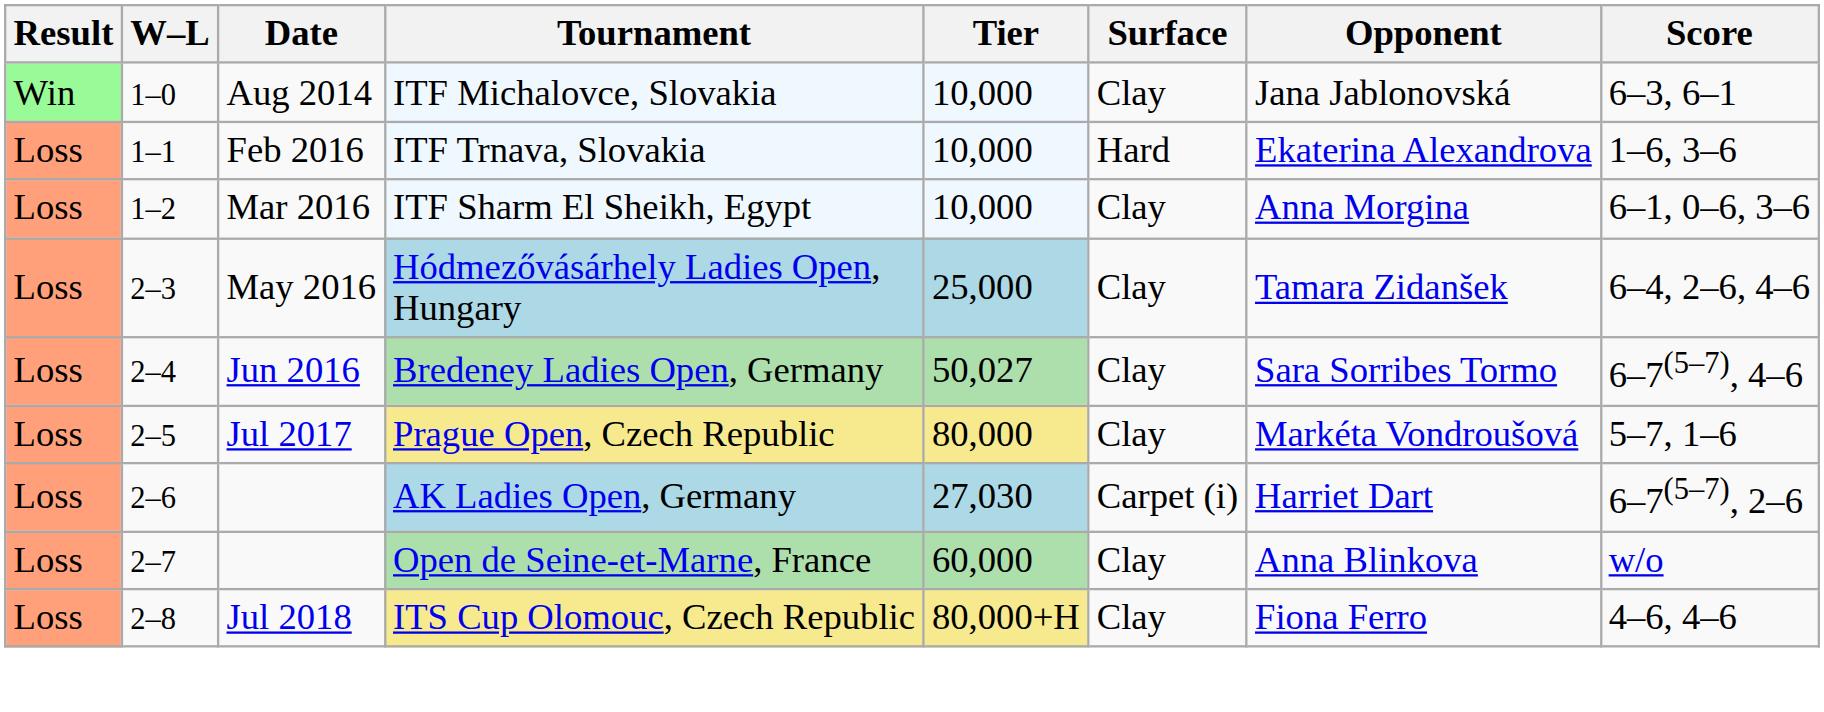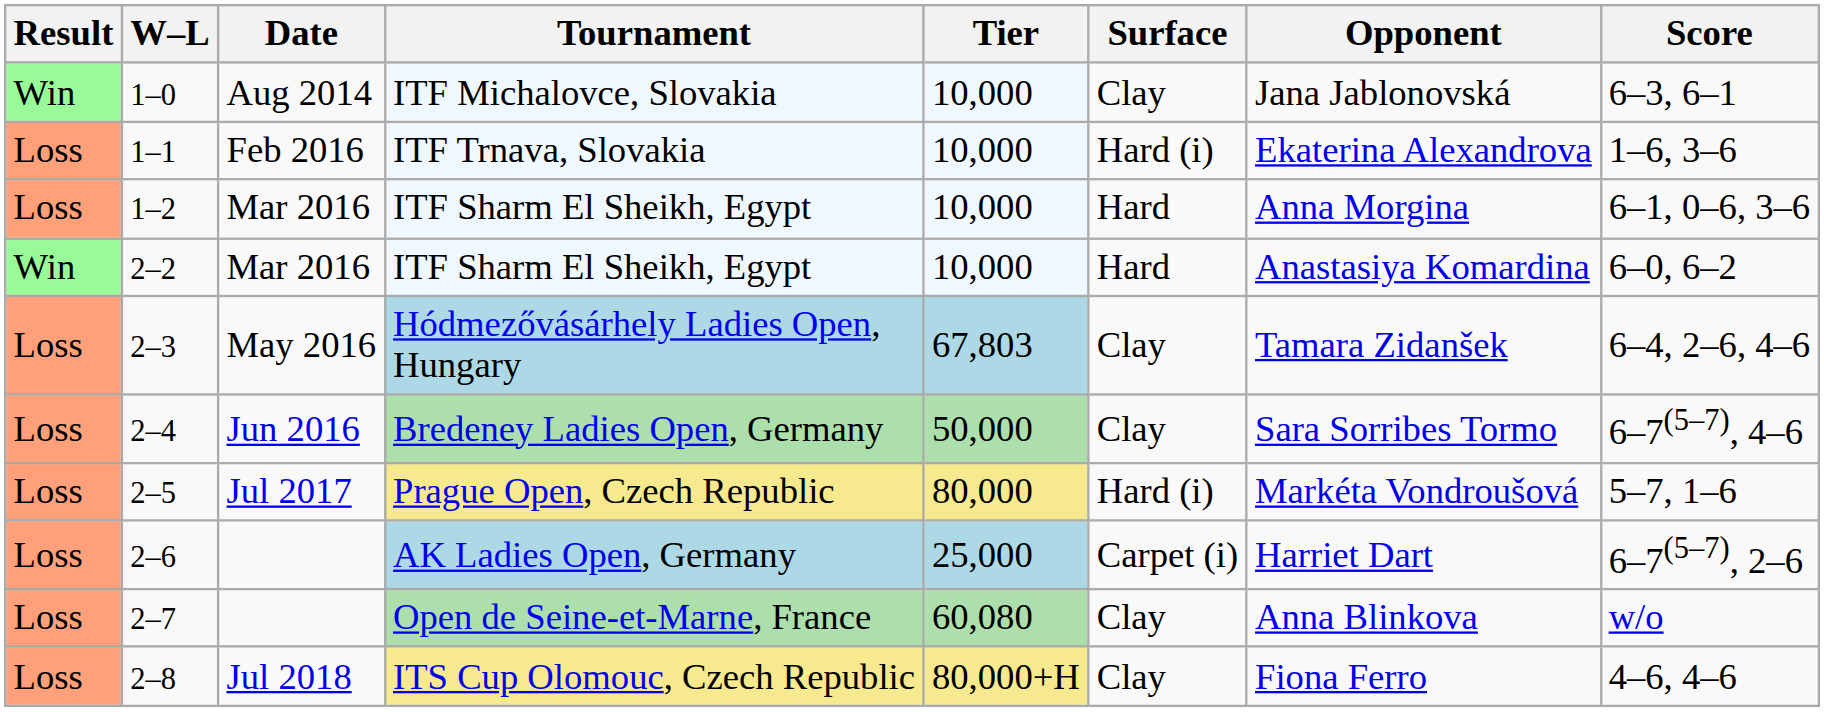 <table class="sortable wikitable">
 <tr>
 <th>Result</th>
 <th class="unsortable">W–L</th>
 <th>Date</th>
 <th>Tournament</th>
 <th>Tier</th>
 <th>Surface</th>
 <th>Opponent</th>
 <th class="unsortable">Score</th>
 </tr>
 <tr>
 <td bgcolor="98FB98">Win</td>
 <td><small>1–0</small></td>
 <td>Aug 2014</td>
 <td style="background:#f0f8ff;">ITF Michalovce, Slovakia</td>
 <td style="background:#f0f8ff;">10,000</td>
 <td>Clay</td>
 <td> Jana Jablonovská</td>
 <td>6–3, 6–1</td>
 </tr>
 <tr>
 <td bgcolor="FFA07A">Loss</td>
 <td><small>1–1</small></td>
 <td>Feb 2016</td>
 <td style="background:#f0f8ff;">ITF Trnava, Slovakia</td>
 <td style="background:#f0f8ff;">10,000</td>
-<td>Hard</td>
+<td>Hard (i)</td>
 <td> <a href='#'>Ekaterina Alexandrova</a></td>
 <td>1–6, 3–6</td>
 </tr>
 <tr>
 <td bgcolor="FFA07A">Loss</td>
 <td><small>1–2</small></td>
 <td>Mar 2016</td>
 <td style="background:#f0f8ff;">ITF Sharm El Sheikh, Egypt</td>
 <td style="background:#f0f8ff;">10,000</td>
-<td>Clay</td>
+<td>Hard</td>
 <td> <a href='#'>Anna Morgina</a></td>
 <td>6–1, 0–6, 3–6</td>
+</tr>
+<tr>
+<td bgcolor="98FB98">Win</td>
+<td><small>2–2</small></td>
+<td>Mar 2016</td>
+<td style="background:#f0f8ff;">ITF Sharm El Sheikh, Egypt</td>
+<td style="background:#f0f8ff;">10,000</td>
+<td>Hard</td>
+<td> <a href='#'>Anastasiya Komardina</a></td>
+<td>6–0, 6–2</td>
 </tr>
 <tr>
 <td bgcolor="FFA07A">Loss</td>
 <td><small>2–3</small></td>
 <td>May 2016</td>
 <td style="background:lightblue;"><a href='#'>Hódmezővásárhely Ladies Open</a>, <br>Hungary</td>
-<td style="background:lightblue;">25,000</td>
+<td style="background:lightblue;">67,803</td>
 <td>Clay</td>
 <td> <a href='#'>Tamara Zidanšek</a></td>
 <td>6–4, 2–6, 4–6</td>
 </tr>
 <tr>
 <td bgcolor="FFA07A">Loss</td>
 <td><small>2–4</small></td>
 <td><a href='#'>Jun 2016</a></td>
 <td style="background:#addfad;"><a href='#'>Bredeney Ladies Open</a>, Germany</td>
-<td style="background:#addfad;">50,027</td>
+<td style="background:#addfad;">50,000</td>
 <td>Clay</td>
 <td> <a href='#'>Sara Sorribes Tormo</a></td>
 <td>6–7<sup>(5–7)</sup>, 4–6</td>
 </tr>
 <tr>
 <td bgcolor="FFA07A">Loss</td>
 <td><small>2–5</small></td>
 <td><a href='#'>Jul 2017</a></td>
 <td style="background:#f7e98e;"><a href='#'>Prague Open</a>, Czech Republic</td>
 <td style="background:#f7e98e;">80,000</td>
-<td>Clay</td>
+<td>Hard (i)</td>
 <td> <a href='#'>Markéta Vondroušová</a></td>
 <td>5–7, 1–6</td>
 </tr>
 <tr>
 <td bgcolor="FFA07A">Loss</td>
 <td><small>2–6</small></td>
 <td></td>
 <td style="background:lightblue;"><a href='#'>AK Ladies Open</a>, Germany</td>
-<td style="background:lightblue;">27,030</td>
+<td style="background:lightblue;">25,000</td>
 <td>Carpet (i)</td>
 <td> <a href='#'>Harriet Dart</a></td>
 <td>6–7<sup>(5–7)</sup>, 2–6</td>
 </tr>
 <tr>
 <td bgcolor="FFA07A">Loss</td>
 <td><small>2–7</small></td>
 <td><a href='#'></a></td>
 <td style="background:#addfad;"><a href='#'>Open de Seine-et-Marne</a>, France</td>
-<td style="background:#addfad;">60,000</td>
+<td style="background:#addfad;">60,080</td>
 <td>Clay</td>
 <td> <a href='#'>Anna Blinkova</a></td>
 <td><a href='#'>w/o</a></td>
 </tr>
 <tr>
 <td bgcolor="FFA07A">Loss</td>
 <td><small>2–8</small></td>
 <td><a href='#'>Jul 2018</a></td>
 <td style="background:#f7e98e;"><a href='#'>ITS Cup Olomouc</a>, Czech Republic</td>
 <td style="background:#f7e98e;">80,000+H</td>
 <td>Clay</td>
 <td> <a href='#'>Fiona Ferro</a></td>
 <td>4–6, 4–6</td>
 </tr>
 </table>
